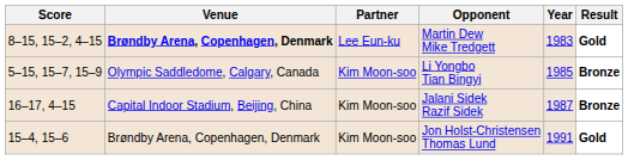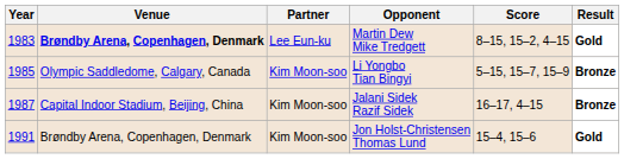 <table class="sortable wikitable" style="font-size: 90%;">
 <tr>
-<th>Score</th>
+<th>Year</th>
 <th>Venue</th>
 <th>Partner</th>
 <th>Opponent</th>
-<th>Year</th>
+<th>Score</th>
 <th>Result</th>
 </tr>
 <tr style="background:#F3E6D7">
-<td align="left">8–15, 15–2, 4–15</td>
+<td align="center"><a href='#'>1983</a></td>
 <td align="left"><strong><a href='#'>Brøndby Arena</a>, <a href='#'>Copenhagen</a>, Denmark</strong></td>
 <td align="left"> <a href='#'>Lee Eun-ku</a></td>
 <td align="left"> <a href='#'>Martin Dew</a> <br>  <a href='#'>Mike Tredgett</a></td>
-<td align="center"><a href='#'>1983</a></td>
+<td align="left">8–15, 15–2, 4–15</td>
 <td style="text-align:left; background:white"> <strong>Gold</strong></td>
 </tr>
 <tr style="background:#F3E6D7">
-<td align="left">5–15, 15–7, 15–9</td>
+<td align="center"><a href='#'>1985</a></td>
 <td align="left"><a href='#'>Olympic Saddledome</a>, <a href='#'>Calgary</a>, Canada</td>
 <td align="left"> <a href='#'>Kim Moon-soo</a></td>
 <td align="left"> <a href='#'>Li Yongbo</a> <br>  <a href='#'>Tian Bingyi</a></td>
-<td align="center"><a href='#'>1985</a></td>
+<td align="left">5–15, 15–7, 15–9</td>
 <td style="text-align:left; background:white"> <strong>Bronze</strong></td>
 </tr>
 <tr style="background:#F3E6D7">
-<td align="left">16–17, 4–15</td>
+<td align="center"><a href='#'>1987</a></td>
 <td align="left"><a href='#'>Capital Indoor Stadium</a>, <a href='#'>Beijing</a>, China</td>
 <td align="left"> Kim Moon-soo</td>
 <td align="left"> <a href='#'>Jalani Sidek</a> <br>  <a href='#'>Razif Sidek</a></td>
-<td align="center"><a href='#'>1987</a></td>
+<td align="left">16–17, 4–15</td>
 <td style="text-align:left; background:white"> <strong>Bronze</strong></td>
 </tr>
 <tr style="background:#F3E6D7">
-<td align="left">15–4, 15–6</td>
+<td align="center"><a href='#'>1991</a></td>
 <td align="left">Brøndby Arena, Copenhagen, Denmark</td>
 <td align="left"> Kim Moon-soo</td>
 <td align="left"> <a href='#'>Jon Holst-Christensen</a> <br>  <a href='#'>Thomas Lund</a></td>
-<td align="center"><a href='#'>1991</a></td>
+<td align="left">15–4, 15–6</td>
 <td style="text-align:left; background:white"> <strong>Gold</strong></td>
 </tr>
 </table>
